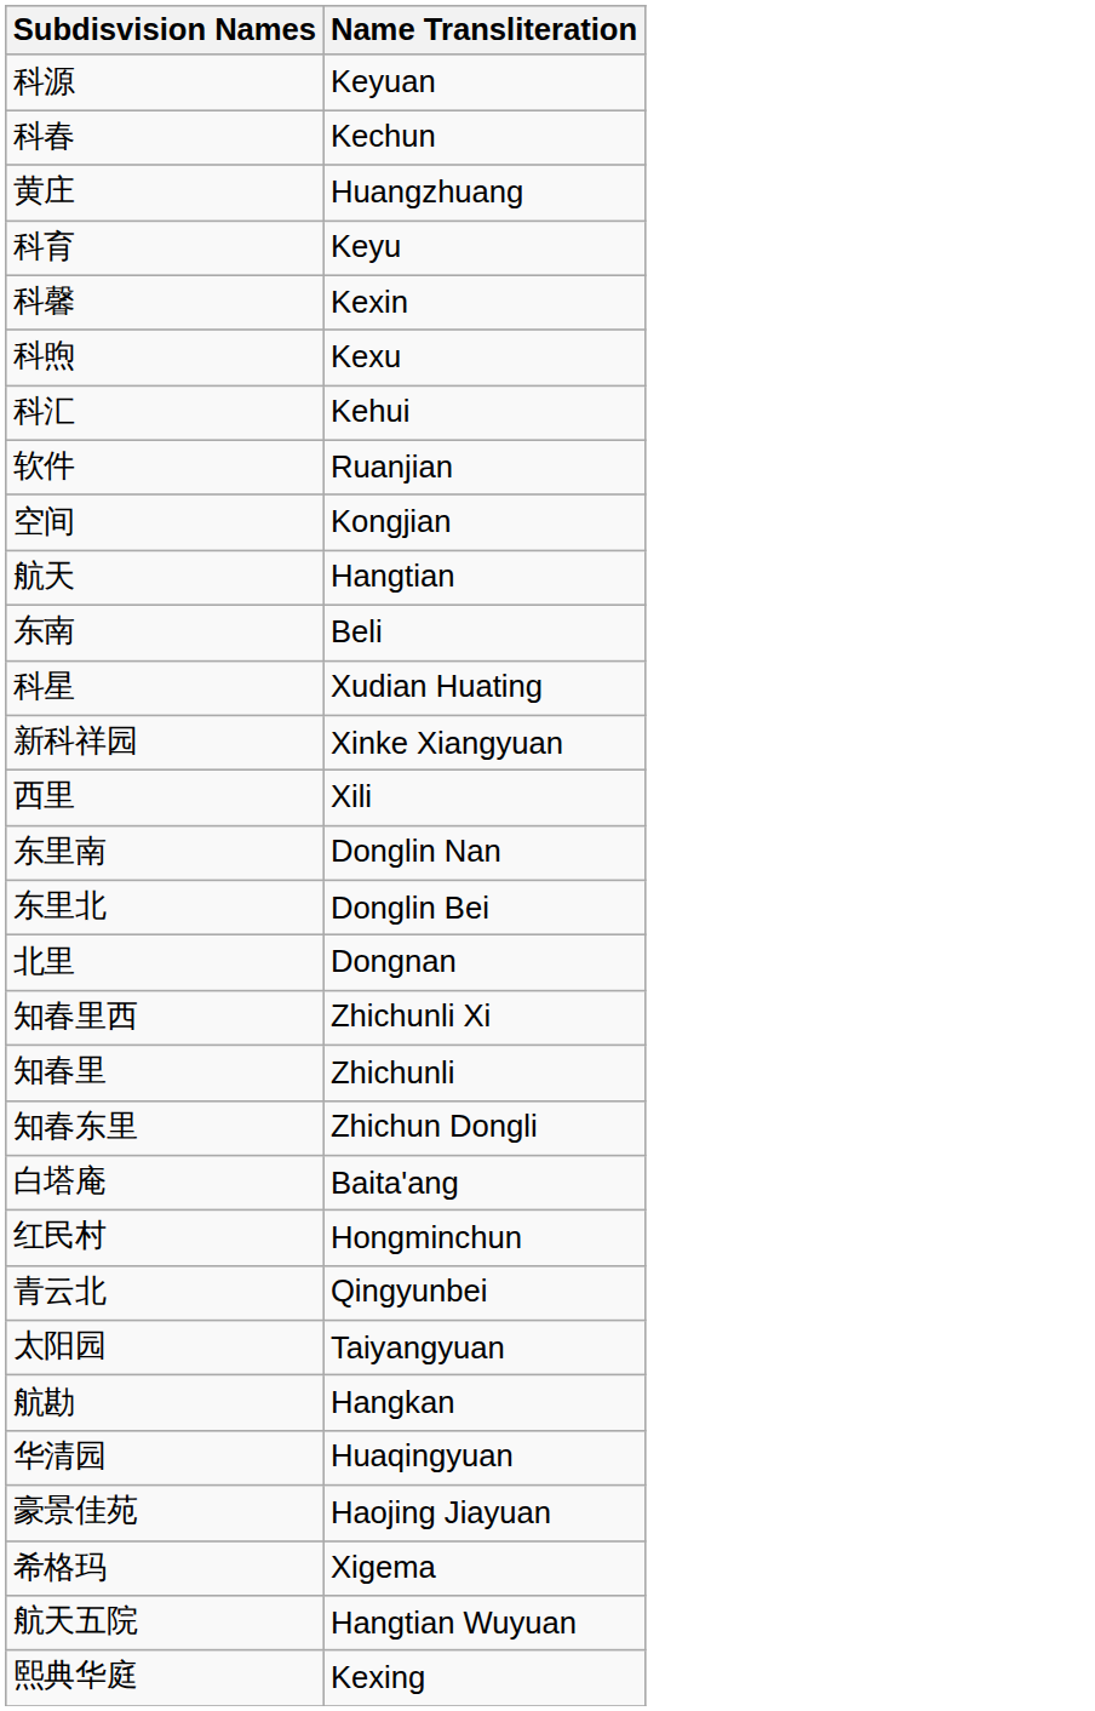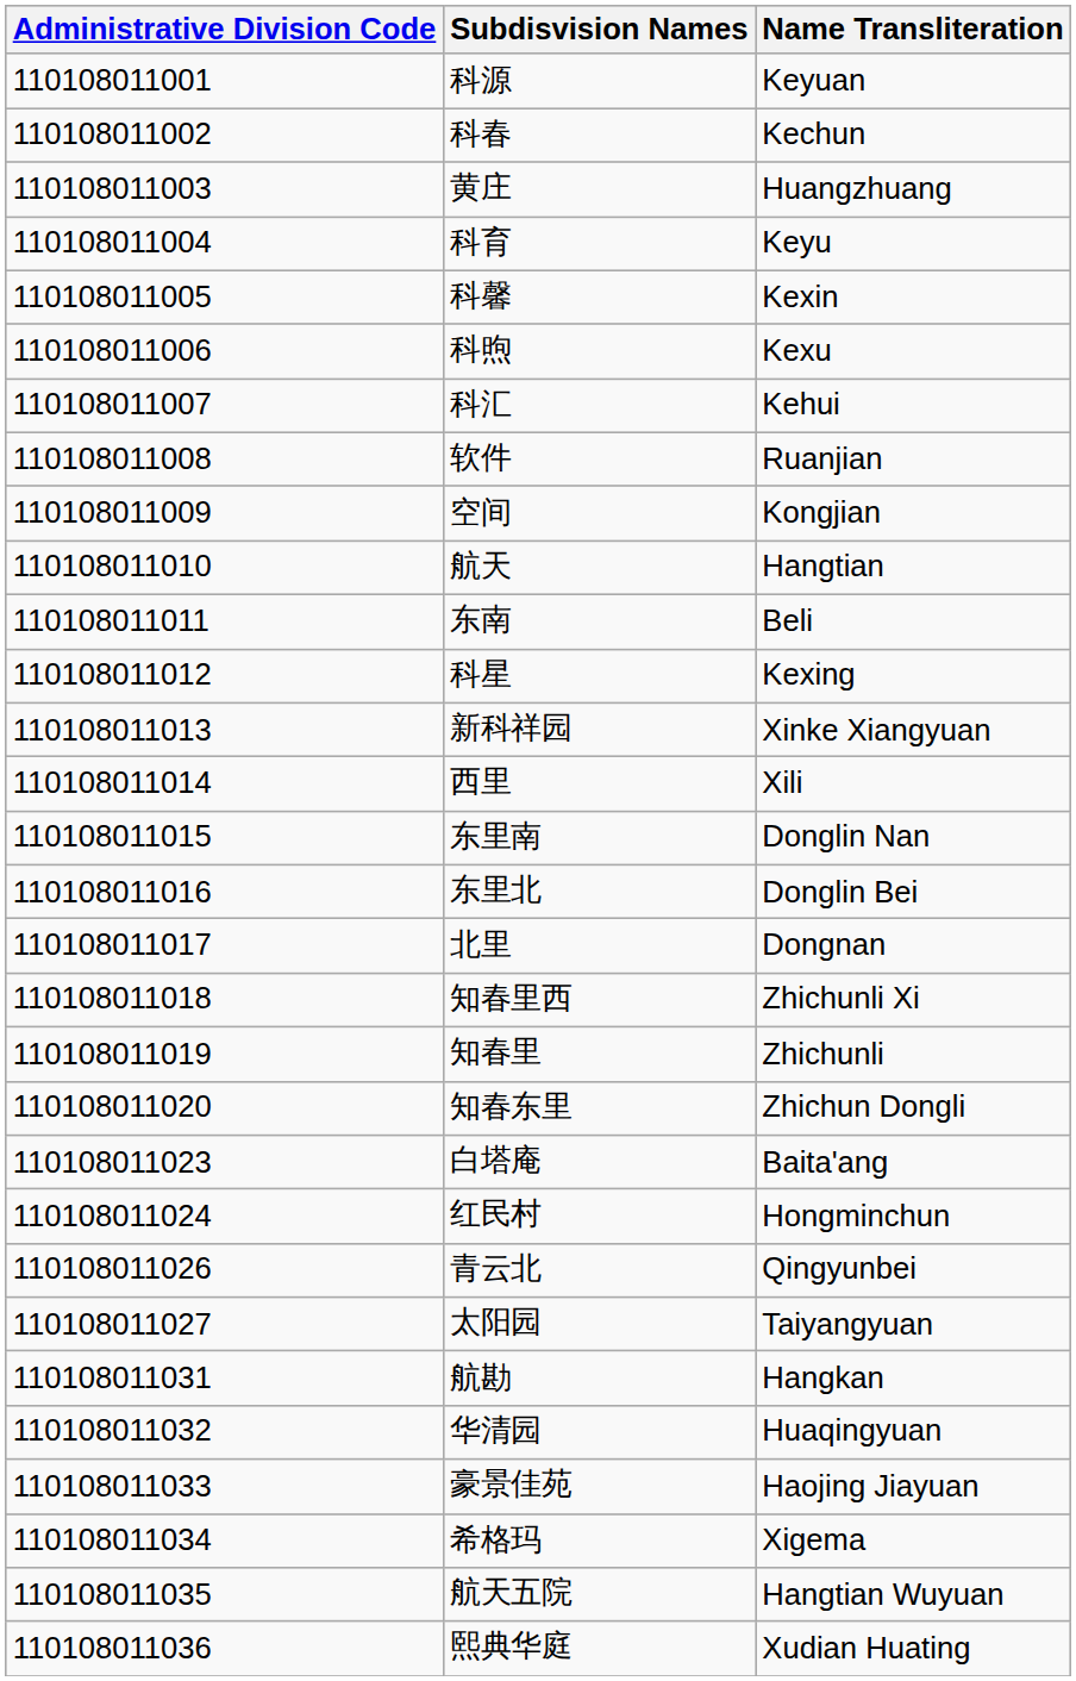 <table class="wikitable sortable">
 <tr>
+<th><a href='#'>Administrative Division Code</a></th>
 <th>Subdisvision Names</th>
 <th>Name Transliteration</th>
 </tr>
 <tr>
+<td>110108011001</td>
 <td>科源</td>
 <td>Keyuan</td>
 </tr>
 <tr>
+<td>110108011002</td>
 <td>科春</td>
 <td>Kechun</td>
 </tr>
 <tr>
+<td>110108011003</td>
 <td>黄庄</td>
 <td>Huangzhuang</td>
 </tr>
 <tr>
+<td>110108011004</td>
 <td>科育</td>
 <td>Keyu</td>
 </tr>
 <tr>
+<td>110108011005</td>
 <td>科馨</td>
 <td>Kexin</td>
 </tr>
 <tr>
+<td>110108011006</td>
 <td>科煦</td>
 <td>Kexu</td>
 </tr>
 <tr>
+<td>110108011007</td>
 <td>科汇</td>
 <td>Kehui</td>
 </tr>
 <tr>
+<td>110108011008</td>
 <td>软件</td>
 <td>Ruanjian</td>
 </tr>
 <tr>
+<td>110108011009</td>
 <td>空间</td>
 <td>Kongjian</td>
 </tr>
 <tr>
+<td>110108011010</td>
 <td>航天</td>
 <td>Hangtian</td>
 </tr>
 <tr>
+<td>110108011011</td>
 <td>东南</td>
 <td>Beli</td>
 </tr>
 <tr>
+<td>110108011012</td>
 <td>科星</td>
-<td>Xudian Huating</td>
+<td>Kexing</td>
 </tr>
 <tr>
+<td>110108011013</td>
 <td>新科祥园</td>
 <td>Xinke Xiangyuan</td>
 </tr>
 <tr>
+<td>110108011014</td>
 <td>西里</td>
 <td>Xili</td>
 </tr>
 <tr>
+<td>110108011015</td>
 <td>东里南</td>
 <td>Donglin Nan</td>
 </tr>
 <tr>
+<td>110108011016</td>
 <td>东里北</td>
 <td>Donglin Bei</td>
 </tr>
 <tr>
+<td>110108011017</td>
 <td>北里</td>
 <td>Dongnan</td>
 </tr>
 <tr>
+<td>110108011018</td>
 <td>知春里西</td>
 <td>Zhichunli Xi</td>
 </tr>
 <tr>
+<td>110108011019</td>
 <td>知春里</td>
 <td>Zhichunli</td>
 </tr>
 <tr>
+<td>110108011020</td>
 <td>知春东里</td>
 <td>Zhichun Dongli</td>
 </tr>
 <tr>
+<td>110108011023</td>
 <td>白塔庵</td>
 <td>Baita'ang</td>
 </tr>
 <tr>
+<td>110108011024</td>
 <td>红民村</td>
 <td>Hongminchun</td>
 </tr>
 <tr>
+<td>110108011026</td>
 <td>青云北</td>
 <td>Qingyunbei</td>
 </tr>
 <tr>
+<td>110108011027</td>
 <td>太阳园</td>
 <td>Taiyangyuan</td>
 </tr>
 <tr>
+<td>110108011031</td>
 <td>航勘</td>
 <td>Hangkan</td>
 </tr>
 <tr>
+<td>110108011032</td>
 <td>华清园</td>
 <td>Huaqingyuan</td>
 </tr>
 <tr>
+<td>110108011033</td>
 <td>豪景佳苑</td>
 <td>Haojing Jiayuan</td>
 </tr>
 <tr>
+<td>110108011034</td>
 <td>希格玛</td>
 <td>Xigema</td>
 </tr>
 <tr>
+<td>110108011035</td>
 <td>航天五院</td>
 <td>Hangtian Wuyuan</td>
 </tr>
 <tr>
+<td>110108011036</td>
 <td>熙典华庭</td>
-<td>Kexing</td>
+<td>Xudian Huating</td>
 </tr>
 </table>
